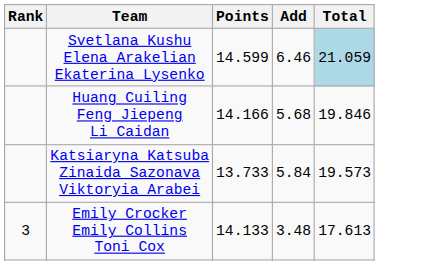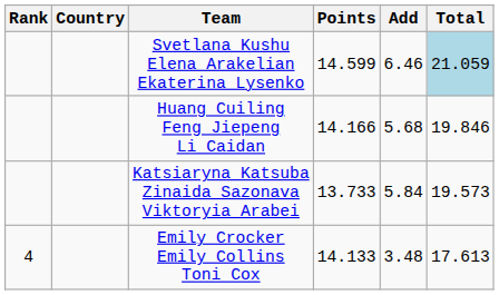 <table class="wikitable sortable" style="text-align:center">
 <tr>
 <th scope=col>Rank</th>
+<th scope=col>Country</th>
 <th scope=col>Team</th>
 <th scope=col>Points</th>
 <th>Add</th>
 <th>Total</th>
 </tr>
 <tr>
 <td></td>
+<td align=left></td>
 <td><a href='#'>Svetlana Kushu</a><br><a href='#'>Elena Arakelian</a><br><a href='#'>Ekaterina Lysenko</a></td>
 <td>14.599</td>
 <td>6.46</td>
 <td style="background: lightblue;">21.059</td>
 </tr>
 <tr>
 <td></td>
+<td align=left></td>
 <td><a href='#'>Huang Cuiling</a><br><a href='#'>Feng Jiepeng</a><br><a href='#'>Li Caidan</a></td>
 <td>14.166</td>
 <td>5.68</td>
 <td>19.846</td>
 </tr>
 <tr>
 <td></td>
+<td align=left></td>
 <td><a href='#'>Katsiaryna Katsuba</a><br><a href='#'>Zinaida Sazonava</a><br><a href='#'>Viktoryia Arabei</a></td>
 <td>13.733</td>
 <td>5.84</td>
 <td>19.573</td>
 </tr>
 <tr>
-<td>3</td>
+<td>4</td>
+<td align=left></td>
 <td><a href='#'>Emily Crocker</a><br><a href='#'>Emily Collins</a><br><a href='#'>Toni Cox</a></td>
 <td>14.133</td>
 <td>3.48</td>
 <td>17.613</td>
 </tr>
 </table>
